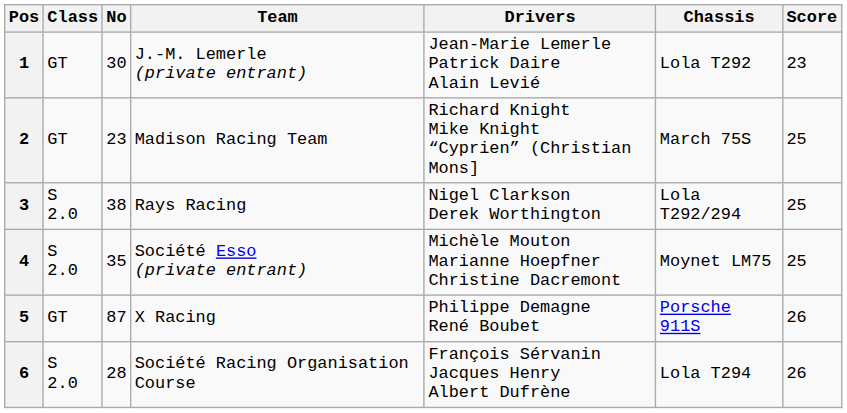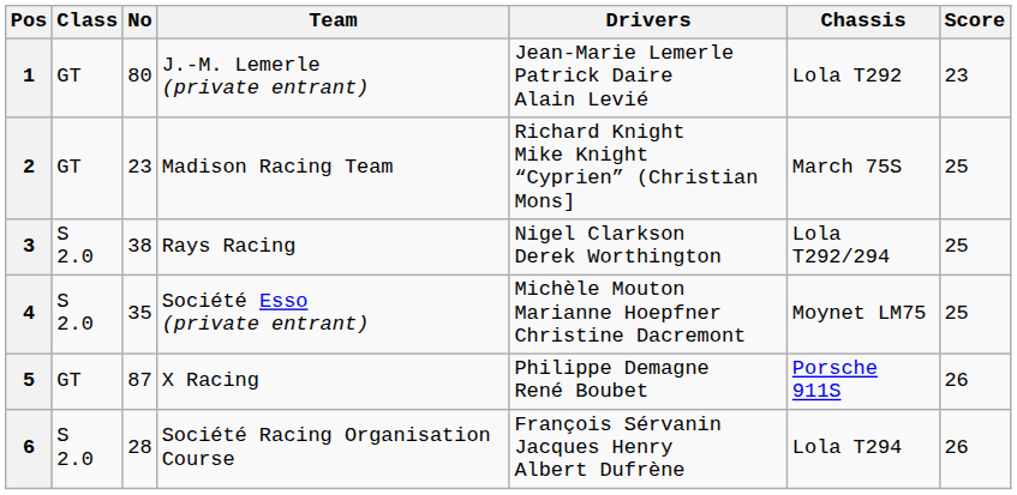 <table class="wikitable" style="font-size: 95%;">
 <tr>
 <th>Pos</th>
 <th>Class</th>
 <th>No</th>
 <th>Team</th>
 <th>Drivers</th>
 <th>Chassis</th>
 <th>Score</th>
 </tr>
 <tr>
 <th>1</th>
 <td>GT</td>
-<td>30</td>
+<td>80</td>
 <td> J.-M. Lemerle<br><em>(private entrant)</em></td>
 <td> Jean-Marie Lemerle<br> Patrick Daire<br> Alain Levié</td>
 <td>Lola T292</td>
 <td>23</td>
 </tr>
 <tr>
 <th>2</th>
 <td>GT</td>
 <td>23</td>
 <td> Madison Racing Team</td>
 <td> Richard Knight<br> Mike Knight<br>  “Cyprien” (Christian Mons]</td>
 <td>March 75S</td>
 <td>25</td>
 </tr>
 <tr>
 <th>3</th>
 <td>S<br>2.0</td>
 <td>38</td>
 <td> Rays Racing</td>
 <td> Nigel Clarkson<br>  Derek Worthington</td>
 <td>Lola T292/294</td>
 <td>25</td>
 </tr>
 <tr>
 <th>4</th>
 <td>S<br>2.0</td>
 <td>35</td>
 <td> Société <a href='#'>Esso</a><br><em>(private entrant)</em></td>
 <td> Michèle Mouton<br> Marianne Hoepfner<br> Christine Dacremont</td>
 <td>Moynet LM75</td>
 <td>25</td>
 </tr>
 <tr>
 <th>5</th>
 <td>GT</td>
 <td>87</td>
 <td> X Racing</td>
 <td> Philippe Demagne<br> René Boubet</td>
 <td><a href='#'>Porsche 911S</a></td>
 <td>26</td>
 </tr>
 <tr>
 <th>6</th>
 <td>S<br>2.0</td>
 <td>28</td>
 <td> Société Racing Organisation Course</td>
 <td> François Sérvanin<br> Jacques Henry<br> Albert Dufrène</td>
 <td>Lola T294</td>
 <td>26</td>
 </tr>
 </table>
